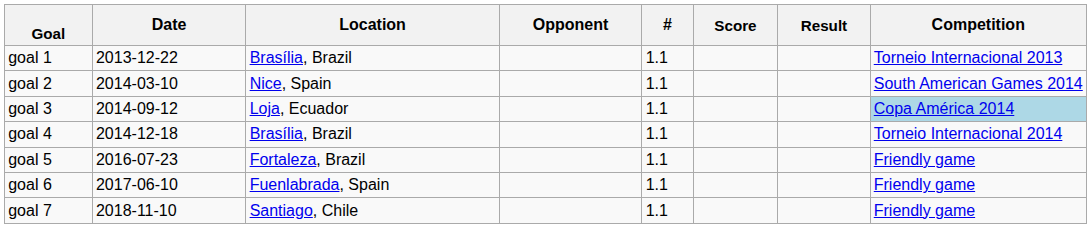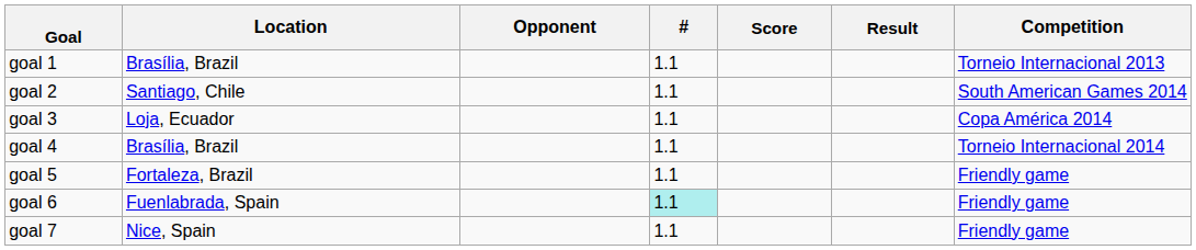 <table class="wikitable collapsible sortable">
 <tr>
 <th data-sort-type="number" style="font-size:95%;"><br>Goal</th>
-<th>Date</th>
 <th>Location</th>
 <th>Opponent</th>
 <th>#</th>
 <th data-sort-type="number" style="font-size:95%;">Score</th>
 <th data-sort-type="number" style="font-size:95%;">Result</th>
 <th width="20%">Competition</th>
 </tr>
 <tr>
 <td>goal 1</td>
-<td>2013-12-22</td>
 <td> <a href='#'>Brasília</a>, Brazil</td>
 <td></td>
 <td>1.1</td>
 <td></td>
 <td></td>
 <td><a href='#'>Torneio Internacional 2013</a></td>
 </tr>
 <tr>
 <td>goal 2</td>
-<td>2014-03-10</td>
-<td> <a href='#'>Nice</a>, Spain</td>
+<td> <a href='#'>Santiago</a>, Chile</td>
 <td></td>
 <td>1.1</td>
 <td></td>
 <td></td>
 <td><a href='#'>South American Games 2014</a></td>
 </tr>
 <tr>
 <td>goal 3</td>
-<td>2014-09-12</td>
 <td> <a href='#'>Loja</a>, Ecuador</td>
 <td></td>
 <td>1.1</td>
 <td></td>
 <td></td>
-<td style="background: lightblue;"><a href='#'>Copa América 2014</a></td>
+<td><a href='#'>Copa América 2014</a></td>
 </tr>
 <tr>
 <td>goal 4</td>
-<td>2014-12-18</td>
 <td> <a href='#'>Brasília</a>, Brazil</td>
 <td></td>
 <td>1.1</td>
 <td></td>
 <td></td>
 <td><a href='#'>Torneio Internacional 2014</a></td>
 </tr>
 <tr>
 <td>goal 5</td>
-<td>2016-07-23</td>
 <td> <a href='#'>Fortaleza</a>, Brazil</td>
 <td></td>
 <td>1.1</td>
 <td></td>
 <td></td>
 <td><a href='#'>Friendly game</a></td>
 </tr>
 <tr>
 <td>goal 6</td>
-<td>2017-06-10</td>
 <td> <a href='#'>Fuenlabrada</a>, Spain</td>
 <td></td>
-<td>1.1</td>
+<td style="background: paleturquoise;">1.1</td>
 <td></td>
 <td></td>
 <td><a href='#'>Friendly game</a></td>
 </tr>
 <tr>
 <td>goal 7</td>
-<td>2018-11-10</td>
-<td> <a href='#'>Santiago</a>, Chile</td>
+<td> <a href='#'>Nice</a>, Spain</td>
 <td></td>
 <td>1.1</td>
 <td></td>
 <td></td>
 <td><a href='#'>Friendly game</a></td>
 </tr>
 </table>
